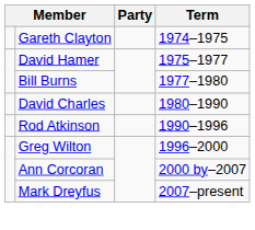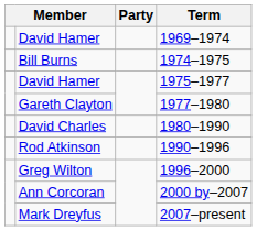 <table class="wikitable">
 <tr>
 <th colspan="2">Member</th>
 <th>Party</th>
 <th>Term</th>
 </tr>
 <tr>
 <td> </td>
-<td><a href='#'>Gareth Clayton</a></td>
+<td><a href='#'>David Hamer</a></td>
+<td></td>
+<td><a href='#'>1969</a>–1974</td>
+</tr>
+<tr>
+<td> </td>
+<td><a href='#'>Bill Burns</a></td>
 <td></td>
 <td><a href='#'>1974</a>–1975</td>
 </tr>
 <tr>
 <td rowspan=2 > </td>
 <td><a href='#'>David Hamer</a></td>
 <td rowspan=2></td>
 <td><a href='#'>1975</a>–1977</td>
 </tr>
 <tr>
-<td><a href='#'>Bill Burns</a></td>
+<td><a href='#'>Gareth Clayton</a></td>
 <td><a href='#'>1977</a>–1980</td>
 </tr>
 <tr>
 <td> </td>
 <td><a href='#'>David Charles</a></td>
 <td></td>
 <td><a href='#'>1980</a>–1990</td>
 </tr>
 <tr>
 <td> </td>
 <td><a href='#'>Rod Atkinson</a></td>
 <td></td>
 <td><a href='#'>1990</a>–1996</td>
 </tr>
 <tr>
 <td rowspan=3 > </td>
 <td><a href='#'>Greg Wilton</a></td>
 <td rowspan=3></td>
 <td><a href='#'>1996</a>–2000</td>
 </tr>
 <tr>
 <td><a href='#'>Ann Corcoran</a></td>
 <td><a href='#'>2000 by</a>–2007</td>
 </tr>
 <tr>
 <td><a href='#'>Mark Dreyfus</a></td>
 <td><a href='#'>2007</a>–present</td>
 </tr>
 </table>
